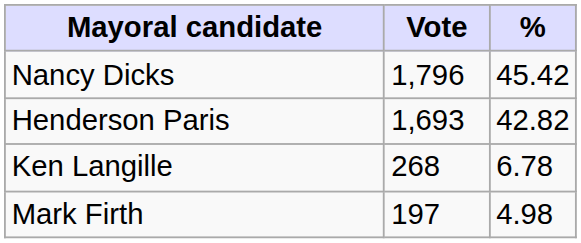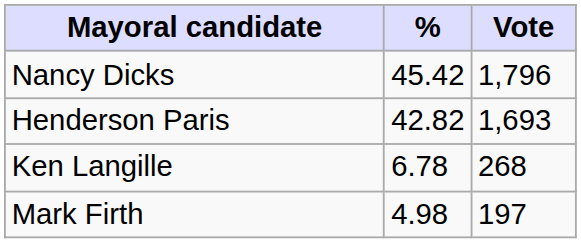 <table class="wikitable">
 <tr>
 <th style="background:#ddf; width:200px;">Mayoral candidate</th>
+<th style="background:#ddf; width:30px;">%</th>
 <th style="background:#ddf; width:50px;">Vote</th>
-<th style="background:#ddf; width:30px;">%</th>
 </tr>
 <tr>
 <td>Nancy Dicks</td>
+<td>45.42</td>
 <td>1,796</td>
-<td>45.42</td>
 </tr>
 <tr>
 <td>Henderson Paris</td>
+<td>42.82</td>
 <td>1,693</td>
-<td>42.82</td>
 </tr>
 <tr>
 <td>Ken Langille</td>
+<td>6.78</td>
 <td>268</td>
-<td>6.78</td>
 </tr>
 <tr>
 <td>Mark Firth</td>
+<td>4.98</td>
 <td>197</td>
-<td>4.98</td>
 </tr>
 </table>
